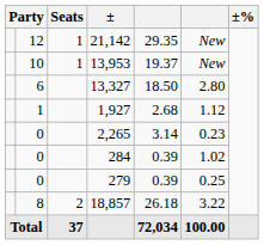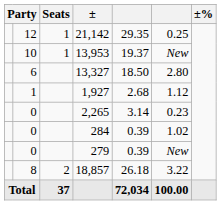 <table class="wikitable" border="1">
 <tr>
 <th colspan="2" align="center">Party</th>
 <th>Seats</th>
 <th>±</th>
 <th></th>
 <th></th>
 <th>±%</th>
 </tr>
 <tr>
 <td></td>
 <td align="right">12</td>
 <td align="right"> 1</td>
 <td align="right">21,142</td>
 <td align="right">29.35</td>
-<td align="right"><em>New</em></td>
+<td align="right">0.25</td>
 </tr>
 <tr>
 <td></td>
 <td align="right">10</td>
 <td align="right"> 1</td>
 <td align="right">13,953</td>
 <td align="right">19.37</td>
 <td align="right"><em>New</em></td>
 </tr>
 <tr>
 <td></td>
 <td align="right">6</td>
 <td align="right"></td>
 <td align="right">13,327</td>
 <td align="right">18.50</td>
 <td align="right">2.80</td>
 </tr>
 <tr>
 <td></td>
 <td align="right">1</td>
 <td align="right"></td>
 <td align="right">1,927</td>
 <td align="right">2.68</td>
 <td align="right">1.12</td>
 </tr>
 <tr>
 <td></td>
 <td align="right">0</td>
 <td align="right"></td>
 <td align="right">2,265</td>
 <td align="right">3.14</td>
 <td align="right">0.23</td>
 </tr>
 <tr>
 <td></td>
 <td align="right">0</td>
 <td align="right"></td>
 <td align="right">284</td>
 <td align="right">0.39</td>
 <td align="right">1.02</td>
 </tr>
 <tr>
 <td></td>
 <td align="right">0</td>
 <td align="right"></td>
 <td align="right">279</td>
 <td align="right">0.39</td>
-<td align="right">0.25</td>
+<td align="right"><em>New</em></td>
 </tr>
 <tr>
 <td></td>
 <td align="right">8</td>
 <td align="right"> 2</td>
 <td align="right">18,857</td>
 <td align="right">26.18</td>
 <td align="right">3.22</td>
 </tr>
 <tr style="font-weight:bold; background:rgb(232,232,232);">
 <td colspan="2" align="center">Total</td>
 <td align="right">37</td>
 <td align="center"></td>
 <td align="right">72,034</td>
 <td align="right">100.00</td>
 <td align="center"></td>
 </tr>
 </table>
